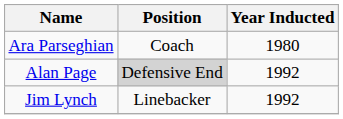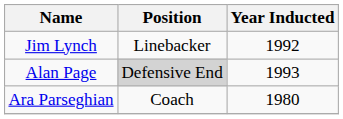 <table class="wikitable sortable" style="text-align:center;">
 <tr>
 <th>Name</th>
 <th>Position</th>
 <th>Year Inducted</th>
 </tr>
 <tr>
+<td><a href='#'>Jim Lynch</a></td>
+<td>Linebacker</td>
+<td>1992</td>
+</tr>
+<tr>
+<td><a href='#'>Alan Page</a></td>
+<td style="background: lightgrey;">Defensive End</td>
+<td>1993</td>
+</tr>
+<tr>
 <td><a href='#'>Ara Parseghian</a></td>
 <td>Coach</td>
 <td>1980</td>
 </tr>
 <tr>
-<td><a href='#'>Alan Page</a></td>
-<td style="background: lightgrey;">Defensive End</td>
-<td>1992</td>
-</tr>
-<tr>
-<td><a href='#'>Jim Lynch</a></td>
-<td>Linebacker</td>
-<td>1992</td>
-</tr>
-<tr>
 </tr>
 </table>
